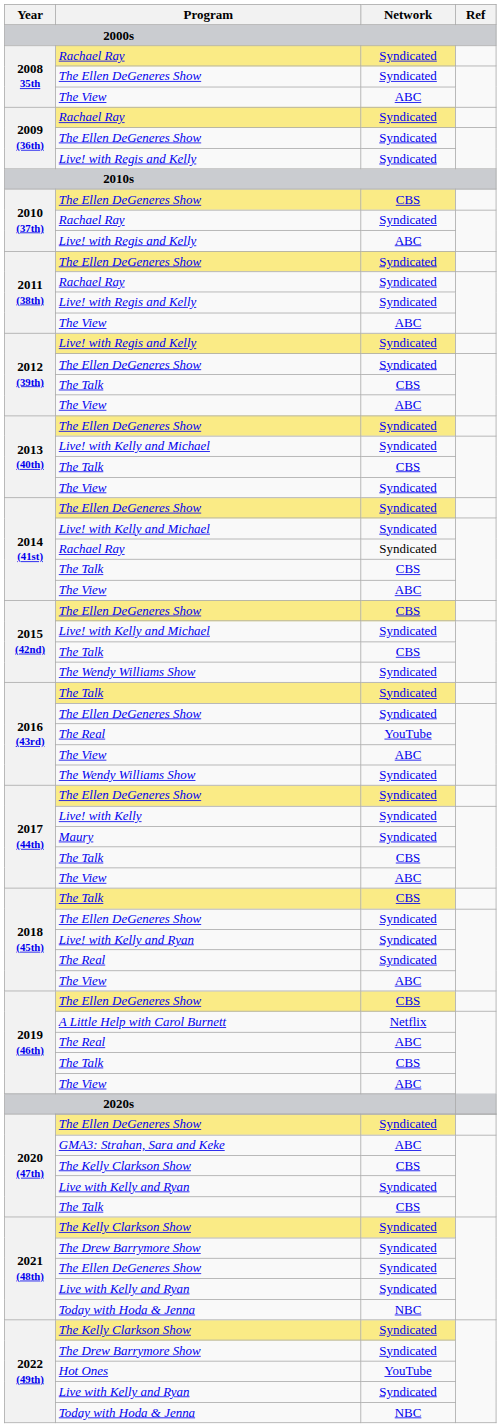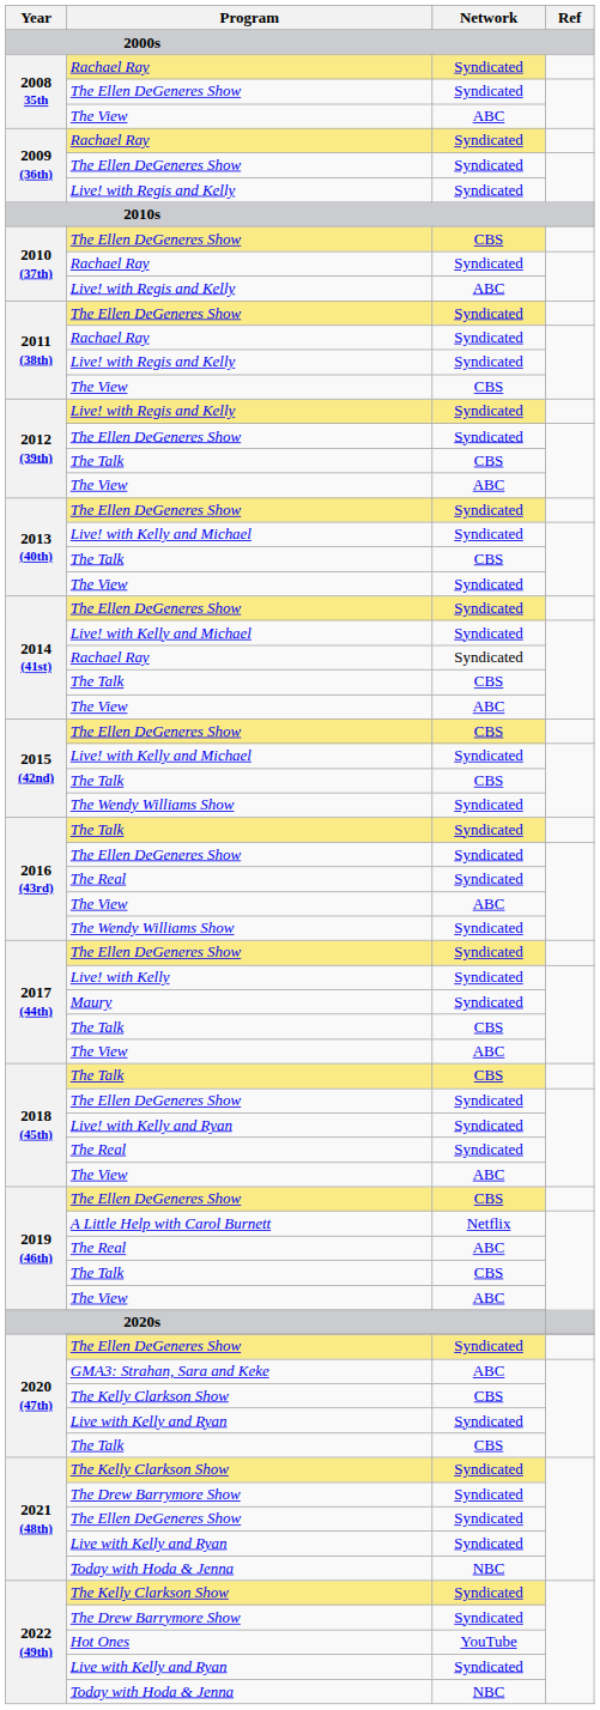 <table class="wikitable">
 <tr style="background:#bebebe;">
 <th style="width:1%;">Year</th>
 <th style="width:15%;">Program</th>
 <th style="width:2%;">Network</th>
 <th style="width:1%;">Ref</th>
 </tr>
 <tr>
 <td colspan=4 data-sort-value="ω" style="background-color:#CACCD0; font-weight:bold; padding-left:20%">2000s</td>
 </tr>
 <tr>
 <th scope="row" rowspan=3 style="text-align:center">2008 <br><small><a href='#'>35th</a></small></th>
 <td style="background:#FAEB86"><em><a href='#'>Rachael Ray</a></em> </td>
 <td style="background:#FAEB86;text-align:center;"><a href='#'>Syndicated</a></td>
 <td style="text-align:center;"></td>
 </tr>
 <tr>
 <td><em><a href='#'>The Ellen DeGeneres Show</a></em></td>
 <td style="text-align:center;"><a href='#'>Syndicated</a></td>
 <td rowspan=2 style="text-align:center;"></td>
 </tr>
 <tr>
 <td><em><a href='#'>The View</a></em></td>
 <td style="text-align:center;"><a href='#'>ABC</a></td>
 </tr>
 <tr>
 <th scope="row"  rowspan=3 style="text-align:center">2009 <br><small><a href='#'>(36th)</a></small></th>
 <td style="background:#FAEB86"><em><a href='#'>Rachael Ray</a></em> </td>
 <td style="background:#FAEB86;text-align:center;"><a href='#'>Syndicated</a></td>
 <td style="text-align:center;"></td>
 </tr>
 <tr>
 <td><em><a href='#'>The Ellen DeGeneres Show</a></em></td>
 <td style="text-align:center;"><a href='#'>Syndicated</a></td>
 <td rowspan=2 style="text-align:center;"></td>
 </tr>
 <tr>
 <td><em><a href='#'>Live! with Regis and Kelly</a></em></td>
 <td style="text-align:center;"><a href='#'>Syndicated</a></td>
 </tr>
 <tr>
 <td colspan=4 data-sort-value="ω" style="background-color:#CACCD0; font-weight:bold; padding-left:20%">2010s</td>
 </tr>
 <tr>
 <th scope="row"  rowspan=3 style="text-align:center">2010 <br><small><a href='#'>(37th)</a></small></th>
 <td style="background:#FAEB86"><em><a href='#'>The Ellen DeGeneres Show</a></em></td>
 <td style="background:#FAEB86;text-align:center;"><a href='#'>CBS</a></td>
 <td style="text-align:center;"></td>
 </tr>
 <tr>
 <td><em><a href='#'>Rachael Ray</a></em></td>
 <td style="text-align:center;"><a href='#'>Syndicated</a></td>
 <td rowspan=2 style="text-align:center;"></td>
 </tr>
 <tr>
 <td><em><a href='#'>Live! with Regis and Kelly</a></em></td>
 <td style="text-align:center;"><a href='#'>ABC</a></td>
 </tr>
 <tr>
 <th scope="row"  rowspan=4 style="text-align:center">2011 <br><small><a href='#'>(38th)</a></small></th>
 <td style="background:#FAEB86"><em><a href='#'>The Ellen DeGeneres Show</a></em> </td>
 <td style="background:#FAEB86;text-align:center;"><a href='#'>Syndicated</a></td>
 <td style="text-align:center;"></td>
 </tr>
 <tr>
 <td><em><a href='#'>Rachael Ray</a></em></td>
 <td style="text-align:center;"><a href='#'>Syndicated</a></td>
 <td rowspan=3 style="text-align:center;"></td>
 </tr>
 <tr>
 <td><em><a href='#'>Live! with Regis and Kelly</a></em></td>
 <td style="text-align:center;"><a href='#'>Syndicated</a></td>
 </tr>
 <tr>
 <td><em><a href='#'>The View</a></em></td>
-<td style="text-align:center;"><a href='#'>ABC</a></td>
+<td style="text-align:center;"><a href='#'>CBS</a></td>
 </tr>
 <tr>
 <th scope="row"  rowspan=4 style="text-align:center">2012 <br><small><a href='#'>(39th)</a></small></th>
 <td style="background:#FAEB86"><em><a href='#'>Live! with Regis and Kelly</a></em> </td>
 <td style="background:#FAEB86;text-align:center;"><a href='#'>Syndicated</a></td>
 <td style="text-align:center;"></td>
 </tr>
 <tr>
 <td><em><a href='#'>The Ellen DeGeneres Show</a></em></td>
 <td style="text-align:center;"><a href='#'>Syndicated</a></td>
 <td rowspan=3 style="text-align:center;"></td>
 </tr>
 <tr>
 <td><em><a href='#'>The Talk</a></em></td>
 <td style="text-align:center;"><a href='#'>CBS</a></td>
 </tr>
 <tr>
 <td><em><a href='#'>The View</a></em></td>
 <td style="text-align:center;"><a href='#'>ABC</a></td>
 </tr>
 <tr>
 <th scope="row" rowspan=4 style="text-align:center">2013 <br><small><a href='#'>(40th)</a></small></th>
 <td style="background:#FAEB86"><em><a href='#'>The Ellen DeGeneres Show</a></em> </td>
 <td style="background:#FAEB86;text-align:center;"><a href='#'>Syndicated</a></td>
 <td style="text-align:center;"></td>
 </tr>
 <tr>
 <td><em><a href='#'>Live! with Kelly and Michael</a></em></td>
 <td style="text-align:center;"><a href='#'>Syndicated</a></td>
 <td rowspan=3 style="text-align:center;"></td>
 </tr>
 <tr>
 <td><em><a href='#'>The Talk</a></em></td>
 <td style="text-align:center;"><a href='#'>CBS</a></td>
 </tr>
 <tr>
 <td><em><a href='#'>The View</a></em></td>
 <td style="text-align:center;"><a href='#'>Syndicated</a></td>
 </tr>
 <tr>
 <th scope="row" rowspan=5 style="text-align:center">2014 <br><small><a href='#'>(41st)</a></small></th>
 <td style="background:#FAEB86"><em><a href='#'>The Ellen DeGeneres Show</a></em> </td>
 <td style="background:#FAEB86;text-align:center;"><a href='#'>Syndicated</a></td>
 <td style="text-align:center;"></td>
 </tr>
 <tr>
 <td><em><a href='#'>Live! with Kelly and Michael</a></em></td>
 <td style="text-align:center;"><a href='#'>Syndicated</a></td>
 <td rowspan=4 style="text-align:center;"></td>
 </tr>
 <tr>
 <td><em><a href='#'>Rachael Ray</a></em></td>
 <td style="text-align:center;">Syndicated</td>
 </tr>
 <tr>
 <td><em><a href='#'>The Talk</a></em></td>
 <td style="text-align:center;"><a href='#'>CBS</a></td>
 </tr>
 <tr>
 <td><em><a href='#'>The View</a></em></td>
 <td style="text-align:center;"><a href='#'>ABC</a></td>
 </tr>
 <tr>
 <th scope="row" rowspan=4 style="text-align:center">2015 <br><small><a href='#'>(42nd)</a></small></th>
 <td style="background:#FAEB86"><em><a href='#'>The Ellen DeGeneres Show</a></em> </td>
 <td style="background:#FAEB86;text-align:center;"><a href='#'>CBS</a></td>
 <td style="text-align:center;"></td>
 </tr>
 <tr>
 <td><em><a href='#'>Live! with Kelly and Michael</a></em></td>
 <td style="text-align:center;"><a href='#'>Syndicated</a></td>
 <td rowspan=3 style="text-align:center;"></td>
 </tr>
 <tr>
 <td><em><a href='#'>The Talk</a></em></td>
 <td style="text-align:center;"><a href='#'>CBS</a></td>
 </tr>
 <tr>
 <td><em><a href='#'>The Wendy Williams Show</a></em></td>
 <td style="text-align:center;"><a href='#'>Syndicated</a></td>
 </tr>
 <tr>
 <th scope="row" rowspan=5 style="text-align:center">2016 <br><small><a href='#'>(43rd)</a></small></th>
 <td style="background:#FAEB86"><em><a href='#'>The Talk</a></em> </td>
 <td style="background:#FAEB86;text-align:center;"><a href='#'>Syndicated</a></td>
 <td style="text-align:center;"></td>
 </tr>
 <tr>
 <td><em><a href='#'>The Ellen DeGeneres Show</a></em></td>
 <td style="text-align:center;"><a href='#'>Syndicated</a></td>
 <td rowspan=4 style="text-align:center;"></td>
 </tr>
 <tr>
 <td><em><a href='#'>The Real</a></em></td>
-<td style="text-align:center;"><a href='#'>YouTube</a></td>
+<td style="text-align:center;"><a href='#'>Syndicated</a></td>
 </tr>
 <tr>
 <td><em><a href='#'>The View</a></em></td>
 <td style="text-align:center;"><a href='#'>ABC</a></td>
 </tr>
 <tr>
 <td><em><a href='#'>The Wendy Williams Show</a></em></td>
 <td style="text-align:center;"><a href='#'>Syndicated</a></td>
 </tr>
 <tr>
 <th scope="row" rowspan=5 style="text-align:center">2017 <br><small><a href='#'>(44th)</a></small></th>
 <td style="background:#FAEB86"><em><a href='#'>The Ellen DeGeneres Show</a></em> </td>
 <td style="background:#FAEB86;text-align:center;"><a href='#'>Syndicated</a></td>
 <td style="text-align:center;"></td>
 </tr>
 <tr>
 <td><em><a href='#'>Live! with Kelly</a></em></td>
 <td style="text-align:center;"><a href='#'>Syndicated</a></td>
 <td rowspan=4 style="text-align:center;"></td>
 </tr>
 <tr>
 <td><em><a href='#'>Maury</a></em></td>
 <td style="text-align:center;"><a href='#'>Syndicated</a></td>
 </tr>
 <tr>
 <td><em><a href='#'>The Talk</a></em></td>
 <td style="text-align:center;"><a href='#'>CBS</a></td>
 </tr>
 <tr>
 <td><em><a href='#'>The View</a></em></td>
 <td style="text-align:center;"><a href='#'>ABC</a></td>
 </tr>
 <tr>
 <th scope="row" rowspan=5 style="text-align:center">2018 <br><small><a href='#'>(45th)</a></small></th>
 <td style="background:#FAEB86"><em><a href='#'>The Talk</a></em> </td>
 <td style="background:#FAEB86;text-align:center;"><a href='#'>CBS</a></td>
 <td style="text-align:center;"></td>
 </tr>
 <tr>
 <td><em><a href='#'>The Ellen DeGeneres Show</a></em></td>
 <td style="text-align:center;"><a href='#'>Syndicated</a></td>
 <td rowspan=4 style="text-align:center;"></td>
 </tr>
 <tr>
 <td><em><a href='#'>Live! with Kelly and Ryan</a></em></td>
 <td style="text-align:center;"><a href='#'>Syndicated</a></td>
 </tr>
 <tr>
 <td><em><a href='#'>The Real</a></em></td>
 <td style="text-align:center;"><a href='#'>Syndicated</a></td>
 </tr>
 <tr>
 <td><em><a href='#'>The View</a></em></td>
 <td style="text-align:center;"><a href='#'>ABC</a></td>
 </tr>
 <tr>
 <th scope="row" rowspan=5 style="text-align:center">2019 <br><small><a href='#'>(46th)</a></small></th>
 <td style="background:#FAEB86"><em><a href='#'>The Ellen DeGeneres Show</a></em> </td>
 <td style="background:#FAEB86;text-align:center;"><a href='#'>CBS</a></td>
 <td style="text-align:center;"></td>
 </tr>
 <tr>
 <td><em><a href='#'>A Little Help with Carol Burnett</a></em></td>
 <td style="text-align:center;"><a href='#'>Netflix</a></td>
 <td rowspan=5 style="text-align:center;"></td>
 </tr>
 <tr>
 <td><em><a href='#'>The Real</a></em></td>
 <td style="text-align:center;"><a href='#'>ABC</a></td>
 </tr>
 <tr>
 <td><em><a href='#'>The Talk</a></em></td>
 <td style="text-align:center;"><a href='#'>CBS</a></td>
 </tr>
 <tr>
 <td><em><a href='#'>The View</a></em></td>
 <td style="text-align:center;"><a href='#'>ABC</a></td>
 </tr>
 <tr>
 <td colspan=4 data-sort-value="ω" style="background-color:#CACCD0; font-weight:bold; padding-left:20%">2020s</td>
 </tr>
 <tr>
 <th scope="row" rowspan=6 style="text-align:center">2020 <br><small><a href='#'>(47th)</a></small></th>
 </tr>
 <tr>
 <td style="background:#FAEB86"><em><a href='#'>The Ellen DeGeneres Show</a></em> </td>
 <td style="background:#FAEB86;text-align:center;"><a href='#'>Syndicated</a></td>
 <td style="text-align:center;"></td>
 </tr>
 <tr>
 <td><em><a href='#'>GMA3: Strahan, Sara and Keke</a></em></td>
 <td style="text-align:center;"><a href='#'>ABC</a></td>
 <td rowspan=4 style="text-align:center;"></td>
 </tr>
 <tr>
 <td><em><a href='#'>The Kelly Clarkson Show</a></em></td>
 <td style="text-align:center;"><a href='#'>CBS</a></td>
 </tr>
 <tr>
 <td><em><a href='#'>Live with Kelly and Ryan</a></em></td>
 <td style="text-align:center;"><a href='#'>Syndicated</a></td>
 </tr>
 <tr>
 <td><em><a href='#'>The Talk</a></em></td>
 <td style="text-align:center;"><a href='#'>CBS</a></td>
 </tr>
 <tr>
 <th scope="row" rowspan=5 style="text-align:center">2021 <br><small><a href='#'>(48th)</a></small></th>
 <td style="background:#FAEB86"><em><a href='#'>The Kelly Clarkson Show</a></em> </td>
 <td style="background:#FAEB86;text-align:center;"><a href='#'>Syndicated</a></td>
 <td rowspan=5 style="text-align:center;"></td>
 </tr>
 <tr>
 <td><em><a href='#'>The Drew Barrymore Show</a></em></td>
 <td style="text-align:center;"><a href='#'>Syndicated</a></td>
 </tr>
 <tr>
 <td><em><a href='#'>The Ellen DeGeneres Show</a></em></td>
 <td style="text-align:center;"><a href='#'>Syndicated</a></td>
 </tr>
 <tr>
 <td><em><a href='#'>Live with Kelly and Ryan</a></em></td>
 <td style="text-align:center;"><a href='#'>Syndicated</a></td>
 </tr>
 <tr>
 <td><em><a href='#'>Today with Hoda & Jenna</a></em></td>
 <td style="text-align:center;"><a href='#'>NBC</a></td>
 </tr>
 <tr>
 <th scope="row" rowspan=6 style="text-align:center">2022 <br><small><a href='#'>(49th)</a></small></th>
 <td style="background:#FAEB86"><em><a href='#'>The Kelly Clarkson Show</a></em></td>
 <td style="background:#FAEB86;text-align:center;"><a href='#'>Syndicated</a></td>
 <td rowspan=5></td>
 </tr>
 <tr>
 <td><em><a href='#'>The Drew Barrymore Show</a></em></td>
 <td style="text-align:center;"><a href='#'>Syndicated</a></td>
 </tr>
 <tr>
 <td><em><a href='#'>Hot Ones</a></em></td>
 <td style="text-align:center;"><a href='#'>YouTube</a></td>
 </tr>
 <tr>
 <td><em><a href='#'>Live with Kelly and Ryan</a></em></td>
 <td style="text-align:center;"><a href='#'>Syndicated</a></td>
 </tr>
 <tr>
 <td><em><a href='#'>Today with Hoda & Jenna</a></em></td>
 <td style="text-align:center;"><a href='#'>NBC</a></td>
 </tr>
 </table>
